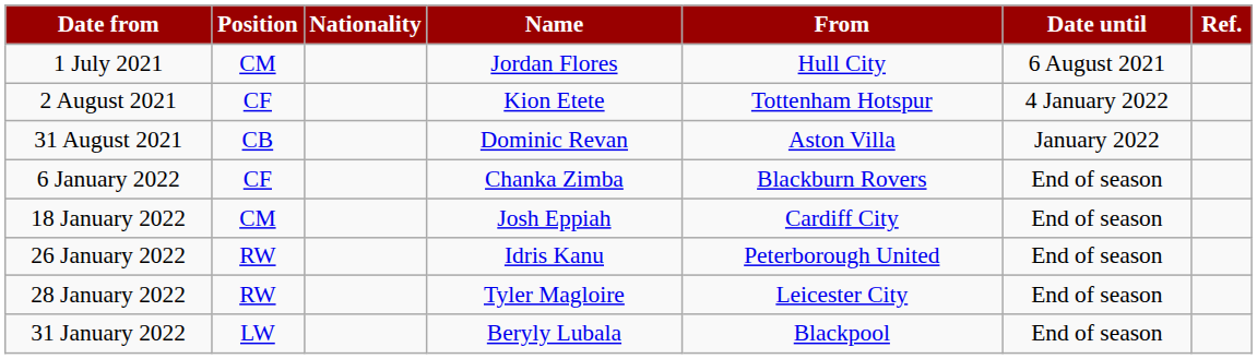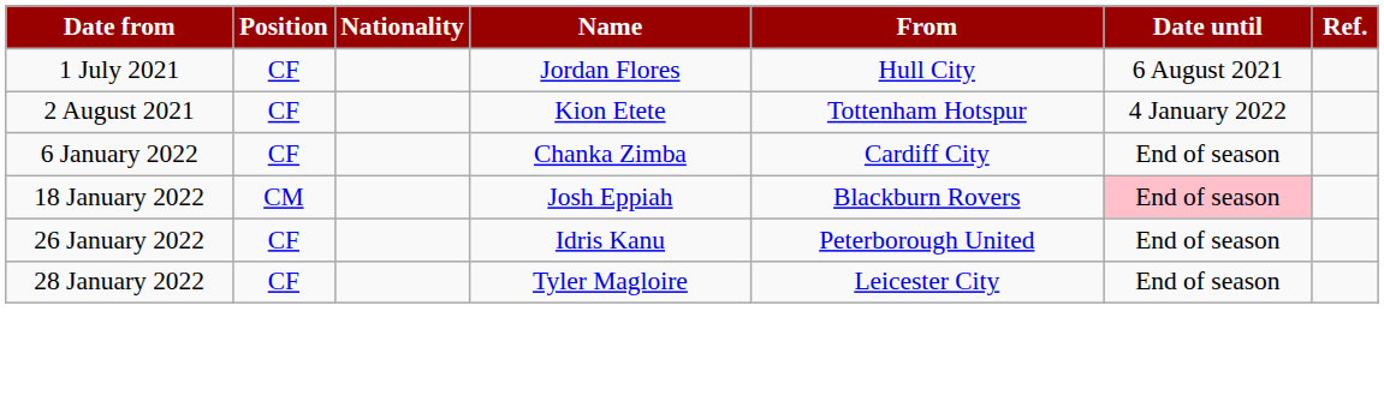 <table class="wikitable"  style="text-align:center; font-size:90%; ">
 <tr>
 <th style="background:#990000; color:white; width:120px;">Date from</th>
 <th style="background:#990000; color:white; width:50px;">Position</th>
 <th style="background:#990000; color:white; width:50px;">Nationality</th>
 <th style="background:#990000; color:white; width:150px;">Name</th>
 <th style="background:#990000; color:white; width:190px;">From</th>
 <th style="background:#990000; color:white; width:110px;">Date until</th>
 <th style="background:#990000; color:white; width:30px;">Ref.</th>
 </tr>
 <tr>
 <td>1 July 2021</td>
-<td><a href='#'>CM</a></td>
+<td><a href='#'>CF</a></td>
 <td></td>
 <td><a href='#'>Jordan Flores</a></td>
 <td> <a href='#'>Hull City</a></td>
 <td>6 August 2021</td>
 <td></td>
 </tr>
 <tr>
 <td>2 August 2021</td>
 <td><a href='#'>CF</a></td>
 <td></td>
 <td><a href='#'>Kion Etete</a></td>
 <td> <a href='#'>Tottenham Hotspur</a></td>
 <td>4 January 2022</td>
 <td></td>
 </tr>
 <tr>
-<td>31 August 2021</td>
-<td><a href='#'>CB</a></td>
-<td></td>
-<td><a href='#'>Dominic Revan</a></td>
-<td> <a href='#'>Aston Villa</a></td>
-<td>January 2022</td>
-<td></td>
-</tr>
-<tr>
 <td>6 January 2022</td>
 <td><a href='#'>CF</a></td>
 <td></td>
 <td><a href='#'>Chanka Zimba</a></td>
-<td> <a href='#'>Blackburn Rovers</a></td>
+<td> <a href='#'>Cardiff City</a></td>
 <td>End of season</td>
 <td></td>
 </tr>
 <tr>
 <td>18 January 2022</td>
 <td><a href='#'>CM</a></td>
 <td></td>
 <td><a href='#'>Josh Eppiah</a></td>
-<td> <a href='#'>Cardiff City</a></td>
-<td>End of season</td>
+<td> <a href='#'>Blackburn Rovers</a></td>
+<td style="background: pink;">End of season</td>
 <td></td>
 </tr>
 <tr>
 <td>26 January 2022</td>
-<td><a href='#'>RW</a></td>
+<td><a href='#'>CF</a></td>
 <td></td>
 <td><a href='#'>Idris Kanu</a></td>
 <td> <a href='#'>Peterborough United</a></td>
 <td>End of season</td>
 <td></td>
 </tr>
 <tr>
 <td>28 January 2022</td>
-<td><a href='#'>RW</a></td>
+<td><a href='#'>CF</a></td>
 <td></td>
 <td><a href='#'>Tyler Magloire</a></td>
 <td> <a href='#'>Leicester City</a></td>
 <td>End of season</td>
 <td></td>
 </tr>
-<tr>
-<td>31 January 2022</td>
-<td><a href='#'>LW</a></td>
-<td></td>
-<td><a href='#'>Beryly Lubala</a></td>
-<td> <a href='#'>Blackpool</a></td>
-<td>End of season</td>
-<td></td>
-</tr>
 </table>
